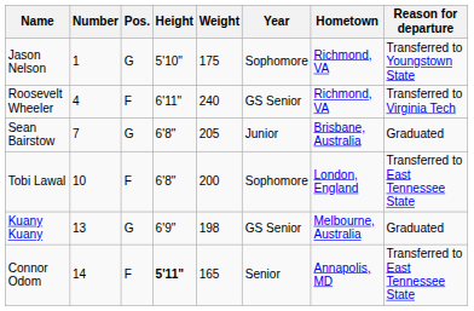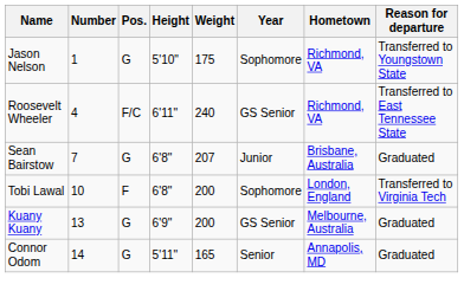 <table class="wikitable sortable" border="1">
 <tr>
 <th>Name</th>
 <th>Number</th>
 <th>Pos.</th>
 <th>Height</th>
 <th>Weight</th>
 <th>Year</th>
 <th>Hometown</th>
 <th class="unsortable">Reason for departure</th>
 </tr>
 <tr>
 <td>Jason Nelson</td>
 <td>1</td>
 <td>G</td>
 <td>5'10"</td>
 <td>175</td>
 <td> Sophomore</td>
 <td><a href='#'>Richmond, VA</a></td>
 <td>Transferred to <a href='#'>Youngstown State</a></td>
 </tr>
 <tr>
 <td>Roosevelt Wheeler</td>
 <td>4</td>
-<td>F</td>
+<td>F/C</td>
 <td>6'11"</td>
 <td>240</td>
 <td>GS Senior</td>
 <td><a href='#'>Richmond, VA</a></td>
-<td>Transferred to <a href='#'>Virginia Tech</a></td>
+<td>Transferred to <a href='#'>East Tennessee State</a></td>
 </tr>
 <tr>
 <td>Sean Bairstow</td>
 <td>7</td>
 <td>G</td>
 <td>6'8"</td>
-<td>205</td>
+<td>207</td>
 <td>Junior</td>
 <td><a href='#'>Brisbane, Australia</a></td>
 <td>Graduated</td>
 </tr>
 <tr>
 <td>Tobi Lawal</td>
 <td>10</td>
 <td>F</td>
 <td>6'8"</td>
 <td>200</td>
 <td>Sophomore</td>
 <td><a href='#'>London, England</a></td>
-<td>Transferred to <a href='#'>East Tennessee State</a></td>
+<td>Transferred to <a href='#'>Virginia Tech</a></td>
 </tr>
 <tr>
 <td><a href='#'>Kuany Kuany</a></td>
 <td>13</td>
 <td>G</td>
 <td>6'9"</td>
-<td>198</td>
+<td>200</td>
 <td>GS Senior</td>
 <td><a href='#'>Melbourne, Australia</a></td>
 <td>Graduated</td>
 </tr>
 <tr>
 <td>Connor Odom</td>
 <td>14</td>
-<td>F</td>
-<td><strong>5'11"</strong></td>
+<td>G</td>
+<td>5'11"</td>
 <td>165</td>
 <td>Senior</td>
 <td><a href='#'>Annapolis, MD</a></td>
-<td>Transferred to <a href='#'>East Tennessee State</a></td>
+<td>Graduated</td>
 </tr>
 </table>
